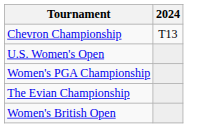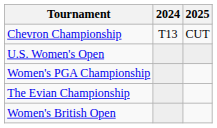 <table class="wikitable" style="font-size:95%;text-align:center;">
 <tr>
 <th>Tournament</th>
 <th>2024</th>
+<th>2025</th>
 </tr>
 <tr>
 <td align=left><a href='#'>Chevron Championship</a></td>
 <td>T13</td>
+<td>CUT</td>
 </tr>
 <tr>
 <td align=left><a href='#'>U.S. Women's Open</a></td>
+<td style="background:#eeeeee;"></td>
 <td style="background:#eeeeee;"></td>
 </tr>
 <tr>
 <td align=left><a href='#'>Women's PGA Championship</a></td>
 <td style="background:#eeeeee;"></td>
+<td></td>
 </tr>
 <tr>
 <td align=left><a href='#'>The Evian Championship</a></td>
 <td style="background:#eeeeee;"></td>
+<td></td>
 </tr>
 <tr>
 <td align=left><a href='#'>Women's British Open</a></td>
 <td style="background:#eeeeee;"></td>
+<td></td>
 </tr>
 </table>
